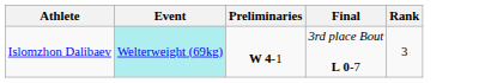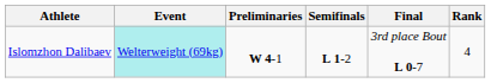 <table class="wikitable" border="1" style="font-size:90%">
 <tr>
 <th>Athlete</th>
 <th>Event</th>
 <th>Preliminaries</th>
+<th>Semifinals</th>
 <th>Final</th>
 <th>Rank</th>
 </tr>
 <tr>
 <td><a href='#'>Islomzhon Dalibaev</a></td>
 <td style="background: paleturquoise;"><a href='#'>Welterweight (69kg)</a></td>
 <td align=center> <br> <strong>W</strong> <strong>4</strong>-1</td>
+<td align=center> <br> <strong>L</strong> <strong>1</strong>-2</td>
 <td align=center><em>3rd place Bout</em><br> <br> <strong>L</strong> <strong>0</strong>-7</td>
-<td align=center>3</td>
+<td align=center>4</td>
 </tr>
 </table>
